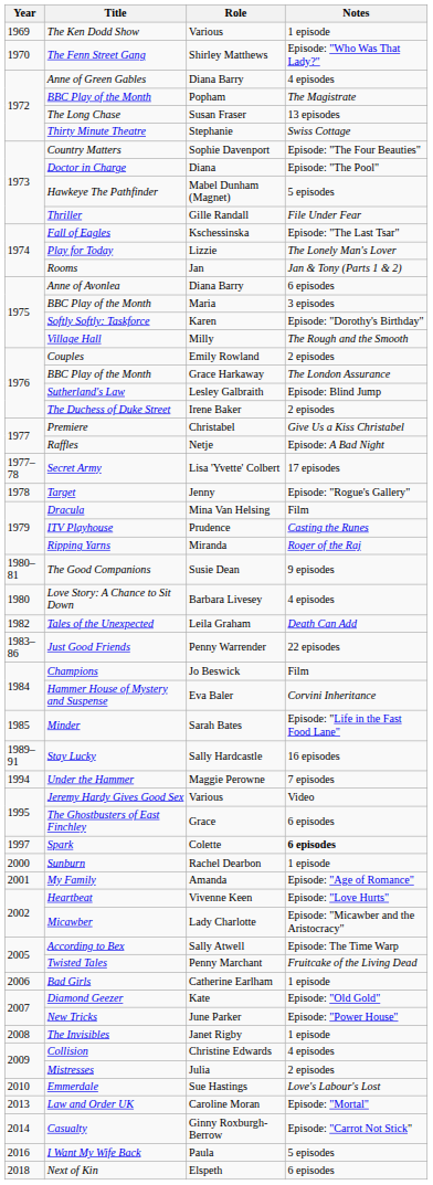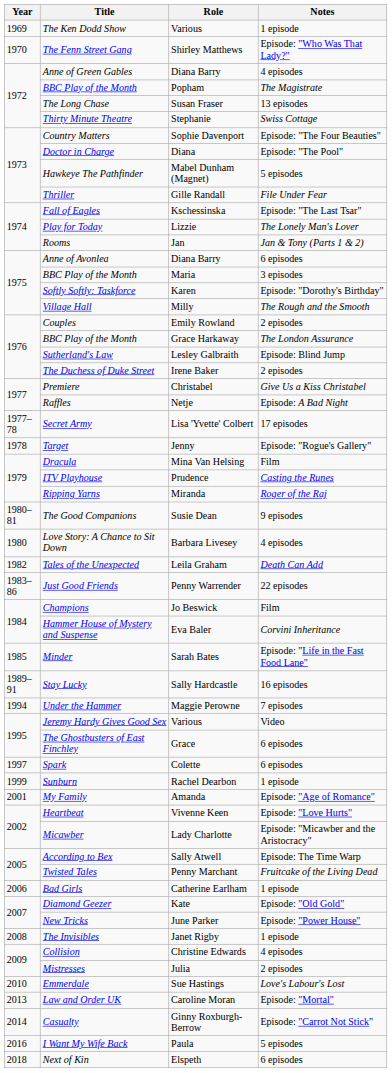 <table class="wikitable">
 <tr>
 <th>Year</th>
 <th>Title</th>
 <th>Role</th>
 <th>Notes</th>
 </tr>
 <tr>
 <td>1969</td>
 <td><em>The Ken Dodd Show</em></td>
 <td>Various</td>
 <td>1 episode</td>
 </tr>
 <tr>
 <td>1970</td>
 <td><em><a href='#'>The Fenn Street Gang</a></em></td>
 <td>Shirley Matthews</td>
 <td>Episode: <a href='#'>"Who Was That Lady?"</a></td>
 </tr>
 <tr>
 <td rowspan="4">1972</td>
 <td><em>Anne of Green Gables</em></td>
 <td>Diana Barry</td>
 <td>4 episodes</td>
 </tr>
 <tr>
 <td><em><a href='#'>BBC Play of the Month</a></em></td>
 <td>Popham</td>
 <td><em>The Magistrate</em></td>
 </tr>
 <tr>
 <td><em>The Long Chase</em></td>
 <td>Susan Fraser</td>
 <td>13 episodes</td>
 </tr>
 <tr>
 <td><a href='#'><em>Thirty Minute Theatre</em></a></td>
 <td>Stephanie</td>
 <td><em>Swiss Cottage</em></td>
 </tr>
 <tr>
 <td rowspan="4">1973</td>
 <td><em>Country Matters</em></td>
 <td>Sophie Davenport</td>
 <td>Episode: "The Four Beauties"</td>
 </tr>
 <tr>
 <td><em><a href='#'>Doctor in Charge</a></em></td>
 <td>Diana</td>
 <td>Episode: "The Pool"</td>
 </tr>
 <tr>
 <td><em>Hawkeye The Pathfinder</em></td>
 <td>Mabel Dunham (Magnet)</td>
 <td>5 episodes</td>
 </tr>
 <tr>
 <td><em><a href='#'>Thriller</a></em></td>
 <td>Gille Randall</td>
 <td><em>File Under Fear</em></td>
 </tr>
 <tr>
 <td rowspan="3">1974</td>
 <td><em><a href='#'>Fall of Eagles</a></em></td>
 <td>Kschessinska</td>
 <td>Episode: "The Last Tsar"</td>
 </tr>
 <tr>
 <td><em><a href='#'>Play for Today</a></em></td>
 <td>Lizzie</td>
 <td><em>The Lonely Man's Lover</em></td>
 </tr>
 <tr>
 <td><em>Rooms</em></td>
 <td>Jan</td>
 <td><em>Jan & Tony (Parts 1 & 2)</em></td>
 </tr>
 <tr>
 <td rowspan="4">1975</td>
 <td><em>Anne of Avonlea</em></td>
 <td>Diana Barry</td>
 <td>6 episodes</td>
 </tr>
 <tr>
 <td><em>BBC Play of the Month</em></td>
 <td>Maria</td>
 <td>3 episodes</td>
 </tr>
 <tr>
 <td><em><a href='#'>Softly Softly: Taskforce</a></em></td>
 <td>Karen</td>
 <td>Episode: "Dorothy's Birthday"</td>
 </tr>
 <tr>
 <td><a href='#'><em>Village Hall</em></a></td>
 <td>Milly</td>
 <td><em>The Rough and the Smooth</em></td>
 </tr>
 <tr>
 <td rowspan="4">1976</td>
 <td><em>Couples</em></td>
 <td>Emily Rowland</td>
 <td>2 episodes</td>
 </tr>
 <tr>
 <td><em>BBC Play of the Month</em></td>
 <td>Grace Harkaway</td>
 <td><em>The London Assurance</em></td>
 </tr>
 <tr>
 <td><em><a href='#'>Sutherland's Law</a></em></td>
 <td>Lesley Galbraith</td>
 <td>Episode: Blind Jump</td>
 </tr>
 <tr>
 <td><em><a href='#'>The Duchess of Duke Street</a></em></td>
 <td>Irene Baker</td>
 <td>2 episodes</td>
 </tr>
 <tr>
 <td rowspan="2">1977</td>
 <td><em>Premiere</em></td>
 <td>Christabel</td>
 <td><em>Give Us a Kiss Christabel</em></td>
 </tr>
 <tr>
 <td><em>Raffles</em></td>
 <td>Netje</td>
 <td>Episode: <em>A Bad Night</em></td>
 </tr>
 <tr>
 <td>1977–78</td>
 <td><em><a href='#'>Secret Army</a></em></td>
 <td>Lisa 'Yvette' Colbert</td>
 <td>17 episodes</td>
 </tr>
 <tr>
 <td>1978</td>
 <td><em><a href='#'>Target</a></em></td>
 <td>Jenny</td>
 <td>Episode: "Rogue's Gallery"</td>
 </tr>
 <tr>
 <td rowspan="3">1979</td>
 <td><em><a href='#'>Dracula</a></em></td>
 <td>Mina Van Helsing</td>
 <td>Film</td>
 </tr>
 <tr>
 <td><em><a href='#'>ITV Playhouse</a></em></td>
 <td>Prudence</td>
 <td><em><a href='#'>Casting the Runes</a></em></td>
 </tr>
 <tr>
 <td><em><a href='#'>Ripping Yarns</a></em></td>
 <td>Miranda</td>
 <td><a href='#'><em>Roger of the Raj</em></a></td>
 </tr>
 <tr>
 <td>1980–81</td>
 <td><em>The Good Companions</em></td>
 <td>Susie Dean</td>
 <td>9 episodes</td>
 </tr>
 <tr>
 <td>1980</td>
 <td><em>Love Story: A Chance to Sit Down</em></td>
 <td>Barbara Livesey</td>
 <td>4 episodes</td>
 </tr>
 <tr>
 <td>1982</td>
 <td><em><a href='#'>Tales of the Unexpected</a></em></td>
 <td>Leila Graham</td>
 <td><em><a href='#'>Death Can Add</a></em></td>
 </tr>
 <tr>
 <td>1983–86</td>
 <td><em><a href='#'>Just Good Friends</a></em></td>
 <td>Penny Warrender</td>
 <td>22 episodes</td>
 </tr>
 <tr>
 <td rowspan="2">1984</td>
 <td><em><a href='#'>Champions</a></em></td>
 <td>Jo Beswick</td>
 <td>Film</td>
 </tr>
 <tr>
 <td><em><a href='#'>Hammer House of Mystery and Suspense</a></em></td>
 <td>Eva Baler</td>
 <td><em>Corvini Inheritance</em></td>
 </tr>
 <tr>
 <td>1985</td>
 <td><em><a href='#'>Minder</a></em></td>
 <td>Sarah Bates</td>
 <td>Episode: "<a href='#'>Life in the Fast Food Lane"</a></td>
 </tr>
 <tr>
 <td>1989–91</td>
 <td><em><a href='#'>Stay Lucky</a></em></td>
 <td>Sally Hardcastle</td>
 <td>16 episodes</td>
 </tr>
 <tr>
 <td>1994</td>
 <td><em><a href='#'>Under the Hammer</a></em></td>
 <td>Maggie Perowne</td>
 <td>7 episodes</td>
 </tr>
 <tr>
 <td rowspan="2">1995</td>
 <td><em><a href='#'>Jeremy Hardy Gives Good Sex</a></em></td>
 <td>Various</td>
 <td>Video</td>
 </tr>
 <tr>
 <td><em><a href='#'>The Ghostbusters of East Finchley</a></em></td>
 <td>Grace</td>
 <td>6 episodes</td>
 </tr>
 <tr>
 <td>1997</td>
 <td><em><a href='#'>Spark</a></em></td>
 <td>Colette</td>
-<td><strong>6 episodes</strong></td>
+<td>6 episodes</td>
 </tr>
 <tr>
-<td>2000</td>
+<td>1999</td>
 <td><em><a href='#'>Sunburn</a></em></td>
 <td>Rachel Dearbon</td>
 <td>1 episode</td>
 </tr>
 <tr>
 <td>2001</td>
 <td><em><a href='#'>My Family</a></em></td>
 <td>Amanda</td>
 <td>Episode: <a href='#'>"Age of Romance"</a></td>
 </tr>
 <tr>
 <td rowspan="2">2002</td>
 <td><em><a href='#'>Heartbeat</a></em></td>
 <td>Vivenne Keen</td>
 <td>Episode: <a href='#'>"Love Hurts"</a></td>
 </tr>
 <tr>
 <td><em><a href='#'>Micawber</a></em></td>
 <td>Lady Charlotte</td>
 <td>Episode: "Micawber and the Aristocracy"</td>
 </tr>
 <tr>
 <td rowspan="2">2005</td>
 <td><em><a href='#'>According to Bex</a></em></td>
 <td>Sally Atwell</td>
 <td>Episode: The Time Warp</td>
 </tr>
 <tr>
 <td><em><a href='#'>Twisted Tales</a></em></td>
 <td>Penny Marchant</td>
 <td><em>Fruitcake of the Living Dead</em></td>
 </tr>
 <tr>
 <td>2006</td>
 <td><em><a href='#'>Bad Girls</a></em></td>
 <td>Catherine Earlham</td>
 <td>1 episode</td>
 </tr>
 <tr>
 <td rowspan="2">2007</td>
 <td><em><a href='#'>Diamond Geezer</a></em></td>
 <td>Kate</td>
 <td>Episode: <a href='#'>"Old Gold"</a></td>
 </tr>
 <tr>
 <td><em><a href='#'>New Tricks</a></em></td>
 <td>June Parker</td>
 <td>Episode: <a href='#'>"Power House"</a></td>
 </tr>
 <tr>
 <td>2008</td>
 <td><em><a href='#'>The Invisibles</a></em></td>
 <td>Janet Rigby</td>
 <td>1 episode</td>
 </tr>
 <tr>
 <td rowspan="2">2009</td>
 <td><em><a href='#'>Collision</a></em></td>
 <td>Christine Edwards</td>
 <td>4 episodes</td>
 </tr>
 <tr>
 <td><em><a href='#'>Mistresses</a></em></td>
 <td>Julia</td>
 <td>2 episodes</td>
 </tr>
 <tr>
 <td>2010</td>
 <td><em><a href='#'>Emmerdale</a></em></td>
 <td>Sue Hastings</td>
 <td><em>Love's Labour's Lost</em></td>
 </tr>
 <tr>
 <td>2013</td>
 <td><em><a href='#'>Law and Order UK</a></em></td>
 <td>Caroline Moran</td>
 <td>Episode: <a href='#'>"Mortal"</a></td>
 </tr>
 <tr>
 <td>2014</td>
 <td><em><a href='#'>Casualty</a></em></td>
 <td>Ginny Roxburgh-Berrow</td>
 <td>Episode: <a href='#'>"Carrot Not Stick</a>"</td>
 </tr>
 <tr>
 <td>2016</td>
 <td><em><a href='#'>I Want My Wife Back</a></em></td>
 <td>Paula</td>
 <td>5 episodes</td>
 </tr>
 <tr>
 <td>2018</td>
 <td><em>Next of Kin</em></td>
 <td>Elspeth</td>
 <td>6 episodes</td>
 </tr>
 </table>
